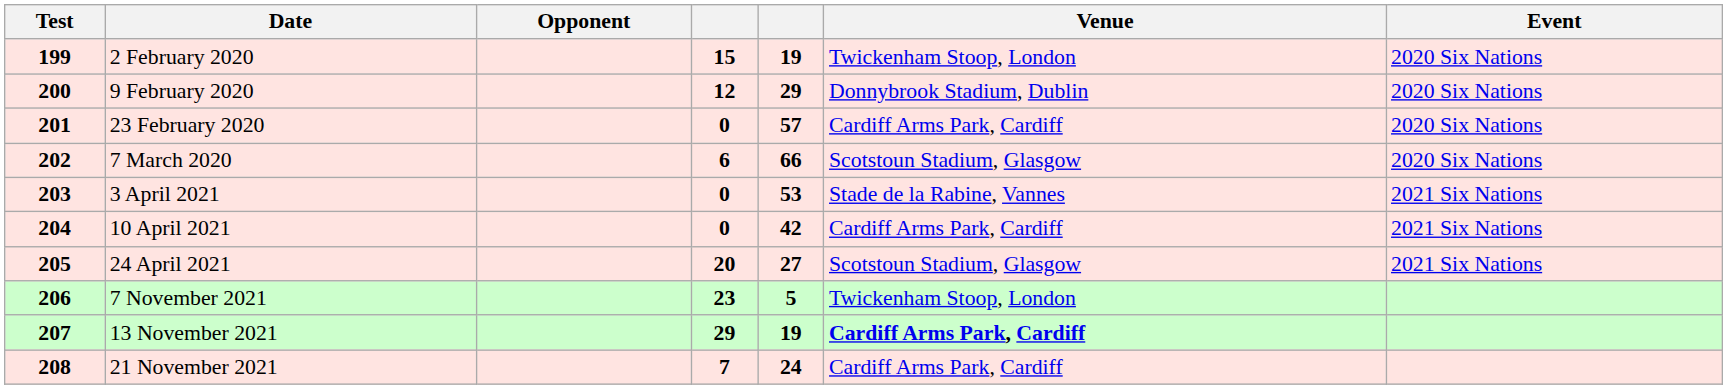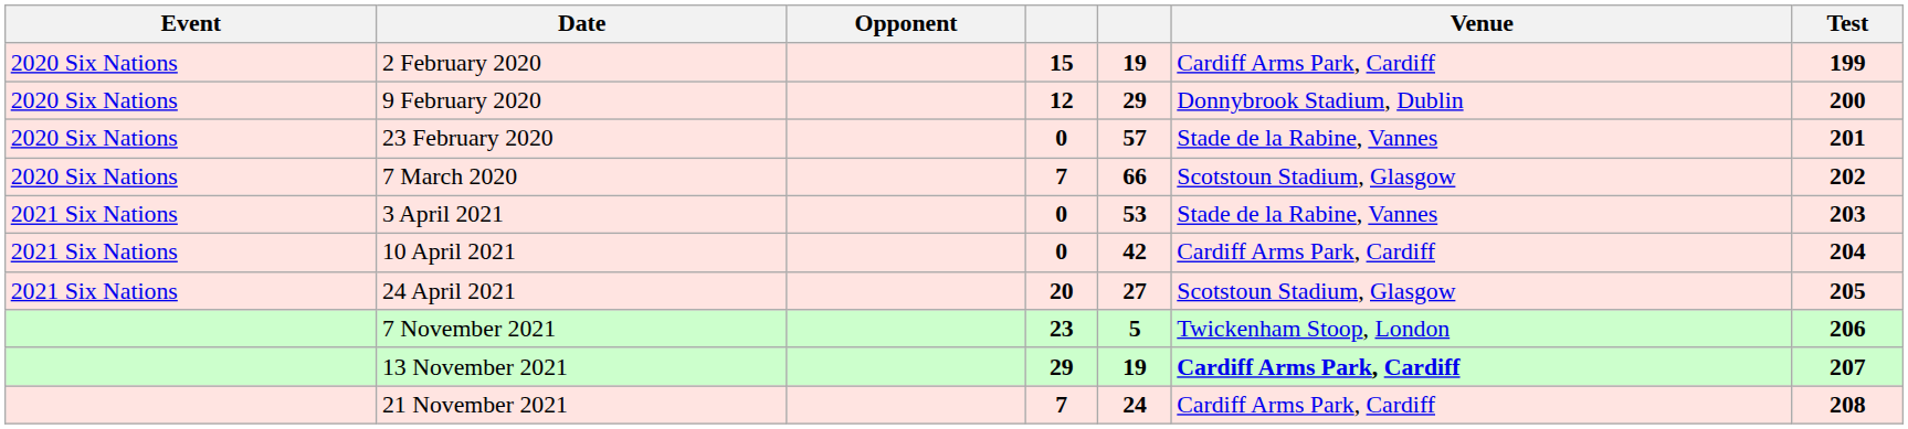 <table class="wikitable sortable" style="width:100%">
 <tr>
-<th>Test</th>
+<th>Event</th>
 <th>Date</th>
 <th>Opponent</th>
 <th></th>
 <th></th>
 <th>Venue</th>
-<th>Event</th>
+<th>Test</th>
 </tr>
 <tr bgcolor="FFE4E1">
-<td align="center"><strong>199</strong></td>
+<td><a href='#'>2020 Six Nations</a></td>
 <td>2 February 2020</td>
 <td></td>
 <td align="center"><strong>15</strong></td>
 <td align="center"><strong>19</strong></td>
-<td><a href='#'>Twickenham Stoop</a>, <a href='#'>London</a></td>
-<td><a href='#'>2020 Six Nations</a></td>
+<td><a href='#'>Cardiff Arms Park</a>, <a href='#'>Cardiff</a></td>
+<td align="center"><strong>199</strong></td>
 </tr>
 <tr bgcolor="FFE4E1">
-<td align="center"><strong>200</strong></td>
+<td><a href='#'>2020 Six Nations</a></td>
 <td>9 February 2020</td>
 <td></td>
 <td align="center"><strong>12</strong></td>
 <td align="center"><strong>29</strong></td>
 <td><a href='#'>Donnybrook Stadium</a>, <a href='#'>Dublin</a></td>
-<td><a href='#'>2020 Six Nations</a></td>
+<td align="center"><strong>200</strong></td>
 </tr>
 <tr bgcolor="FFE4E1">
-<td align="center"><strong>201</strong></td>
+<td><a href='#'>2020 Six Nations</a></td>
 <td>23 February 2020</td>
 <td></td>
 <td align="center"><strong>0</strong></td>
 <td align="center"><strong>57</strong></td>
-<td><a href='#'>Cardiff Arms Park</a>, <a href='#'>Cardiff</a></td>
-<td><a href='#'>2020 Six Nations</a></td>
+<td><a href='#'>Stade de la Rabine</a>, <a href='#'>Vannes</a></td>
+<td align="center"><strong>201</strong></td>
 </tr>
 <tr bgcolor="FFE4E1">
-<td align="center"><strong>202</strong></td>
+<td><a href='#'>2020 Six Nations</a></td>
 <td>7 March 2020</td>
 <td></td>
-<td align="center"><strong>6</strong></td>
+<td align="center"><strong>7</strong></td>
 <td align="center"><strong>66</strong></td>
 <td><a href='#'>Scotstoun Stadium</a>, <a href='#'>Glasgow</a></td>
-<td><a href='#'>2020 Six Nations</a></td>
+<td align="center"><strong>202</strong></td>
 </tr>
 <tr bgcolor="FFE4E1">
-<td align="center"><strong>203</strong></td>
+<td><a href='#'>2021 Six Nations</a></td>
 <td>3 April 2021</td>
 <td></td>
 <td align="center"><strong>0</strong></td>
 <td align="center"><strong>53</strong></td>
 <td><a href='#'>Stade de la Rabine</a>, <a href='#'>Vannes</a></td>
-<td><a href='#'>2021 Six Nations</a></td>
+<td align="center"><strong>203</strong></td>
 </tr>
 <tr bgcolor="FFE4E1">
-<td align="center"><strong>204</strong></td>
+<td><a href='#'>2021 Six Nations</a></td>
 <td>10 April 2021</td>
 <td></td>
 <td align="center"><strong>0</strong></td>
 <td align="center"><strong>42</strong></td>
 <td><a href='#'>Cardiff Arms Park</a>, <a href='#'>Cardiff</a></td>
-<td><a href='#'>2021 Six Nations</a></td>
+<td align="center"><strong>204</strong></td>
 </tr>
 <tr bgcolor="FFE4E1">
-<td align="center"><strong>205</strong></td>
+<td><a href='#'>2021 Six Nations</a></td>
 <td>24 April 2021</td>
 <td></td>
 <td align="center"><strong>20</strong></td>
 <td align="center"><strong>27</strong></td>
 <td><a href='#'>Scotstoun Stadium</a>, <a href='#'>Glasgow</a></td>
-<td><a href='#'>2021 Six Nations</a></td>
+<td align="center"><strong>205</strong></td>
 </tr>
 <tr bgcolor="CCFFCC">
-<td align="center"><strong>206</strong></td>
+<td></td>
 <td>7 November 2021</td>
 <td></td>
 <td align="center"><strong>23</strong></td>
 <td align="center"><strong>5</strong></td>
 <td><a href='#'>Twickenham Stoop</a>, <a href='#'>London</a></td>
-<td></td>
+<td align="center"><strong>206</strong></td>
 </tr>
 <tr bgcolor="CCFFCC">
-<td align="center"><strong>207</strong></td>
+<td></td>
 <td>13 November 2021</td>
 <td></td>
 <td align="center"><strong>29</strong></td>
 <td align="center"><strong>19</strong></td>
 <td><strong><a href='#'>Cardiff Arms Park</a>, <a href='#'>Cardiff</a></strong></td>
-<td></td>
+<td align="center"><strong>207</strong></td>
 </tr>
 <tr bgcolor="FFE4E1">
-<td align="center"><strong>208</strong></td>
+<td></td>
 <td>21 November 2021</td>
 <td></td>
 <td align="center"><strong>7</strong></td>
 <td align="center"><strong>24</strong></td>
 <td><a href='#'>Cardiff Arms Park</a>, <a href='#'>Cardiff</a></td>
-<td></td>
+<td align="center"><strong>208</strong></td>
 </tr>
 </table>
